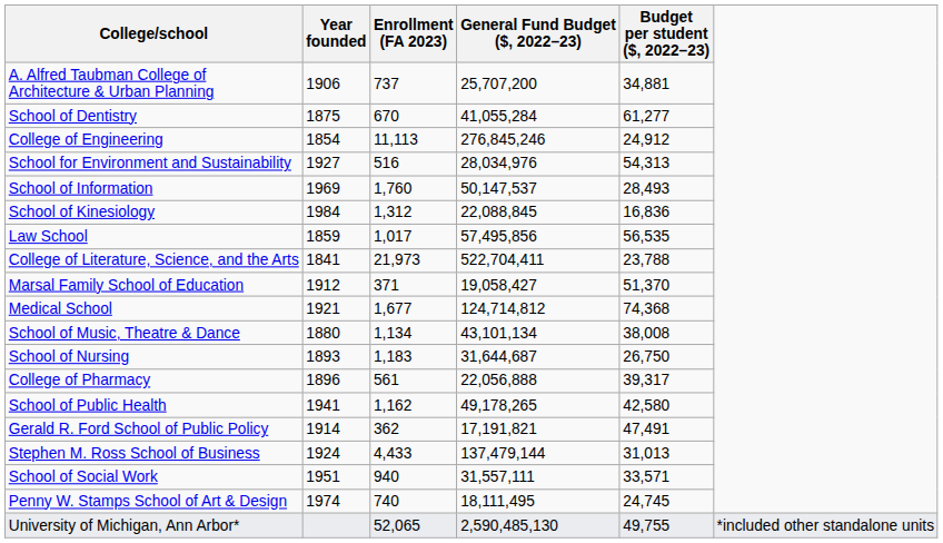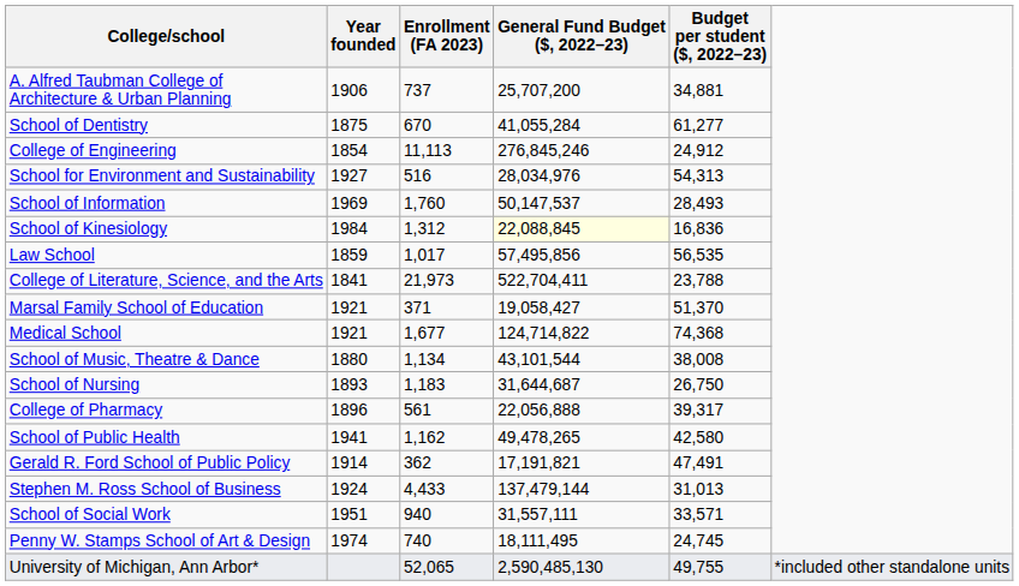 <table class="wikitable sortable" style="font-size: 85%;">
 <tr>
 <th>College/school</th>
 <th>Year<br>founded</th>
 <th>Enrollment<br>(FA 2023)</th>
 <th>General Fund Budget<br>($, 2022–23)</th>
 <th>Budget<br>per student<br>($, 2022–23)</th>
 </tr>
 <tr>
 <td><a href='#'>A. Alfred Taubman College of<br>Architecture & Urban Planning</a></td>
 <td>1906</td>
 <td>737</td>
 <td>25,707,200</td>
 <td>34,881</td>
 </tr>
 <tr>
 <td><a href='#'>School of Dentistry</a></td>
 <td>1875</td>
 <td>670</td>
 <td>41,055,284</td>
 <td>61,277</td>
 </tr>
 <tr>
 <td><a href='#'>College of Engineering</a></td>
 <td>1854</td>
 <td>11,113</td>
 <td>276,845,246</td>
 <td>24,912</td>
 </tr>
 <tr>
 <td><a href='#'>School for Environment and Sustainability</a></td>
 <td>1927</td>
 <td>516</td>
 <td>28,034,976</td>
 <td>54,313</td>
 </tr>
 <tr>
 <td><a href='#'>School of Information</a></td>
 <td>1969</td>
 <td>1,760</td>
 <td>50,147,537</td>
 <td>28,493</td>
 </tr>
 <tr>
 <td><a href='#'>School of Kinesiology</a></td>
 <td>1984</td>
 <td>1,312</td>
-<td>22,088,845</td>
+<td style="background: lightyellow;">22,088,845</td>
 <td>16,836</td>
 </tr>
 <tr>
 <td><a href='#'>Law School</a></td>
 <td>1859</td>
 <td>1,017</td>
 <td>57,495,856</td>
 <td>56,535</td>
 </tr>
 <tr>
 <td><a href='#'>College of Literature, Science, and the Arts</a></td>
 <td>1841</td>
 <td>21,973</td>
 <td>522,704,411</td>
 <td>23,788</td>
 </tr>
 <tr>
 <td><a href='#'>Marsal Family School of Education</a></td>
-<td>1912</td>
+<td>1921</td>
 <td>371</td>
 <td>19,058,427</td>
 <td>51,370</td>
 </tr>
 <tr>
 <td><a href='#'>Medical School</a></td>
 <td>1921</td>
 <td>1,677</td>
-<td>124,714,812</td>
+<td>124,714,822</td>
 <td>74,368</td>
 </tr>
 <tr>
 <td><a href='#'>School of Music, Theatre & Dance</a></td>
 <td>1880</td>
 <td>1,134</td>
-<td>43,101,134</td>
+<td>43,101,544</td>
 <td>38,008</td>
 </tr>
 <tr>
 <td><a href='#'>School of Nursing</a></td>
 <td>1893</td>
 <td>1,183</td>
 <td>31,644,687</td>
 <td>26,750</td>
 </tr>
 <tr>
 <td><a href='#'>College of Pharmacy</a></td>
 <td>1896</td>
 <td>561</td>
 <td>22,056,888</td>
 <td>39,317</td>
 </tr>
 <tr>
 <td><a href='#'>School of Public Health</a></td>
 <td>1941</td>
 <td>1,162</td>
-<td>49,178,265</td>
+<td>49,478,265</td>
 <td>42,580</td>
 </tr>
 <tr>
 <td><a href='#'>Gerald R. Ford School of Public Policy</a></td>
 <td>1914</td>
 <td>362</td>
 <td>17,191,821</td>
 <td>47,491</td>
 </tr>
 <tr>
 <td><a href='#'>Stephen M. Ross School of Business</a></td>
 <td>1924</td>
 <td>4,433</td>
 <td>137,479,144</td>
 <td>31,013</td>
 </tr>
 <tr>
 <td><a href='#'>School of Social Work</a></td>
 <td>1951</td>
 <td>940</td>
 <td>31,557,111</td>
 <td>33,571</td>
 </tr>
 <tr>
 <td><a href='#'>Penny W. Stamps School of Art & Design</a></td>
 <td>1974</td>
 <td>740</td>
 <td>18,111,495</td>
 <td>24,745</td>
 </tr>
 <tr style="background-color:#eaecf0">
 <td>University of Michigan, Ann Arbor*</td>
 <td></td>
 <td>52,065</td>
 <td>2,590,485,130</td>
 <td>49,755</td>
 <td colspan="6">*included other standalone units</td>
 </tr>
 </table>
